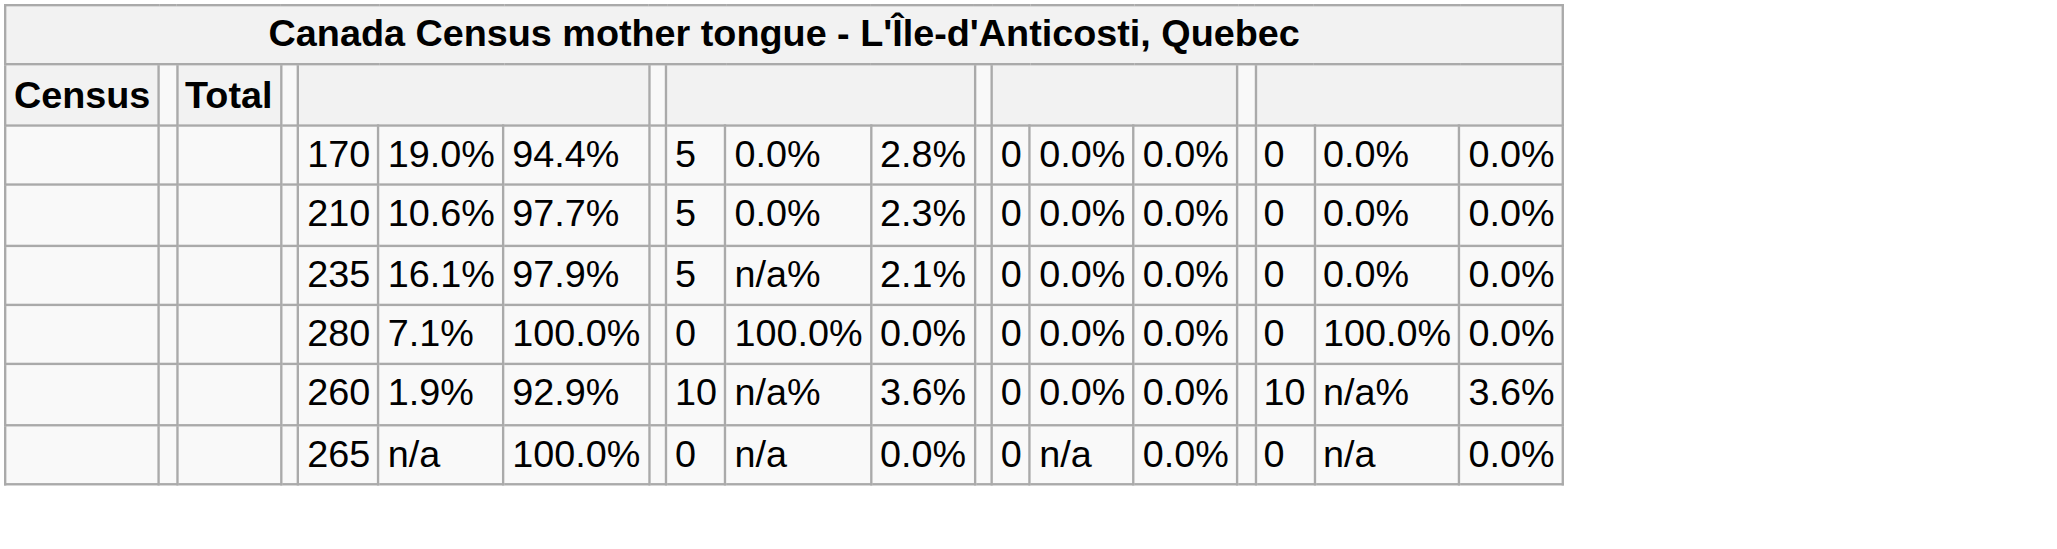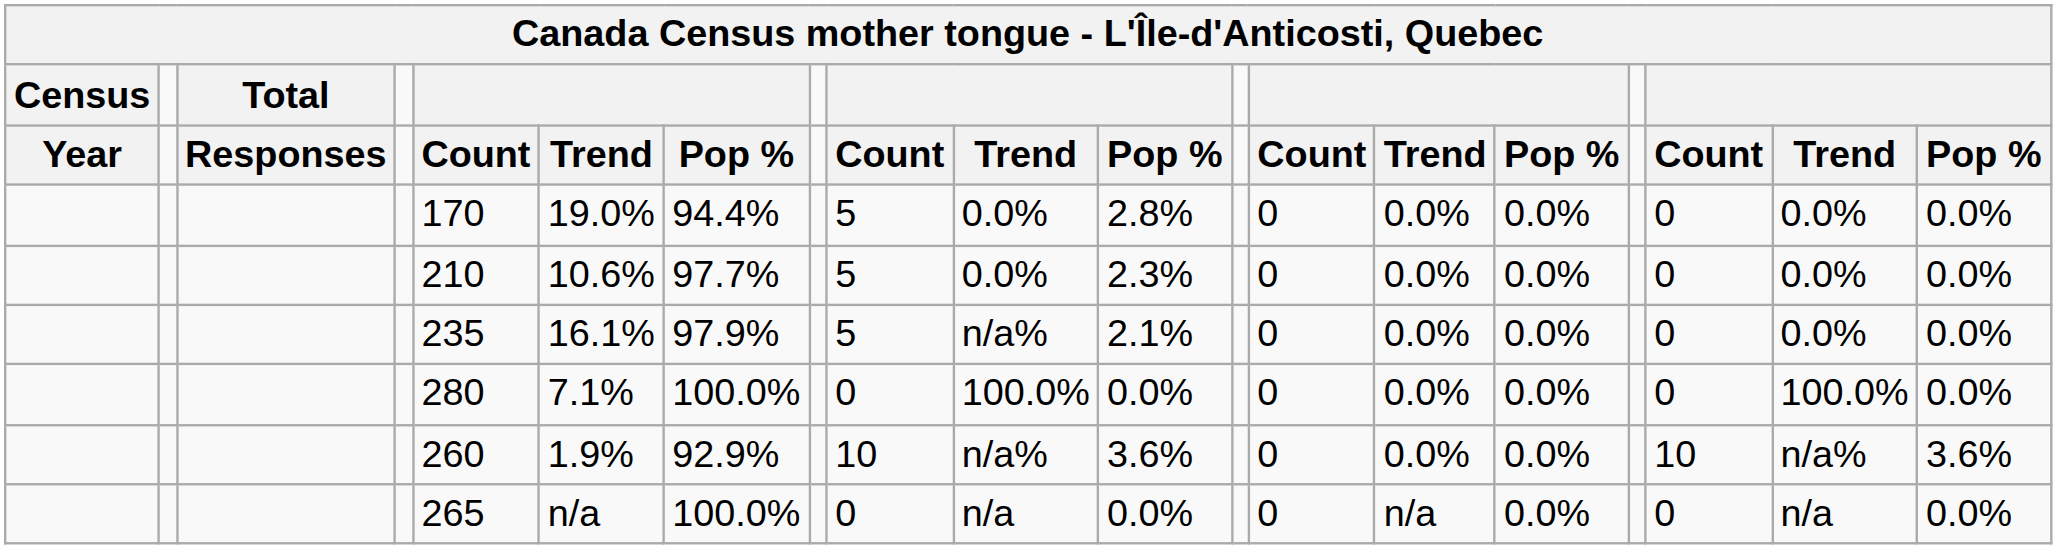 <table class="wikitable">
 <tr>
 <th colspan="19">Canada Census mother tongue - L'Île-d'Anticosti, Quebec</th>
 </tr>
 <tr>
 <th>Census</th>
 <td></td>
 <th>Total</th>
 <td colspan="1"></td>
 <th colspan="3"></th>
 <td colspan="1"></td>
 <th colspan="3"></th>
 <td colspan="1"></td>
 <th colspan="3"></th>
 <td colspan="1"></td>
 <th colspan="3"></th>
+</tr>
+<tr>
+<th>Year</th>
+<td></td>
+<th>Responses</th>
+<td></td>
+<th>Count</th>
+<th>Trend</th>
+<th>Pop %</th>
+<td></td>
+<th>Count</th>
+<th>Trend</th>
+<th>Pop %</th>
+<td></td>
+<th>Count</th>
+<th>Trend</th>
+<th>Pop %</th>
+<td></td>
+<th>Count</th>
+<th>Trend</th>
+<th>Pop %</th>
 </tr>
 <tr>
 <td></td>
 <td></td>
 <td></td>
 <td></td>
 <td>170</td>
 <td> 19.0%</td>
 <td>94.4%</td>
 <td></td>
 <td>5</td>
 <td> 0.0%</td>
 <td>2.8%</td>
 <td></td>
 <td>0</td>
 <td> 0.0%</td>
 <td>0.0%</td>
 <td></td>
 <td>0</td>
 <td> 0.0%</td>
 <td>0.0%</td>
 </tr>
 <tr>
 <td></td>
 <td></td>
 <td></td>
 <td></td>
 <td>210</td>
 <td> 10.6%</td>
 <td>97.7%</td>
 <td></td>
 <td>5</td>
 <td> 0.0%</td>
 <td>2.3%</td>
 <td></td>
 <td>0</td>
 <td> 0.0%</td>
 <td>0.0%</td>
 <td></td>
 <td>0</td>
 <td> 0.0%</td>
 <td>0.0%</td>
 </tr>
 <tr>
 <td></td>
 <td></td>
 <td></td>
 <td></td>
 <td>235</td>
 <td> 16.1%</td>
 <td>97.9%</td>
 <td></td>
 <td>5</td>
 <td> n/a%</td>
 <td>2.1%</td>
 <td></td>
 <td>0</td>
 <td> 0.0%</td>
 <td>0.0%</td>
 <td></td>
 <td>0</td>
 <td> 0.0%</td>
 <td>0.0%</td>
 </tr>
 <tr>
 <td></td>
 <td></td>
 <td></td>
 <td></td>
 <td>280</td>
 <td> 7.1%</td>
 <td>100.0%</td>
 <td></td>
 <td>0</td>
 <td> 100.0%</td>
 <td>0.0%</td>
 <td></td>
 <td>0</td>
 <td> 0.0%</td>
 <td>0.0%</td>
 <td></td>
 <td>0</td>
 <td> 100.0%</td>
 <td>0.0%</td>
 </tr>
 <tr>
 <td></td>
 <td></td>
 <td></td>
 <td></td>
 <td>260</td>
 <td> 1.9%</td>
 <td>92.9%</td>
 <td></td>
 <td>10</td>
 <td> n/a%</td>
 <td>3.6%</td>
 <td></td>
 <td>0</td>
 <td> 0.0%</td>
 <td>0.0%</td>
 <td></td>
 <td>10</td>
 <td> n/a%</td>
 <td>3.6%</td>
 </tr>
 <tr>
 <td></td>
 <td></td>
 <td></td>
 <td></td>
 <td>265</td>
 <td>n/a</td>
 <td>100.0%</td>
 <td></td>
 <td>0</td>
 <td>n/a</td>
 <td>0.0%</td>
 <td></td>
 <td>0</td>
 <td>n/a</td>
 <td>0.0%</td>
 <td></td>
 <td>0</td>
 <td>n/a</td>
 <td>0.0%</td>
 </tr>
 </table>
